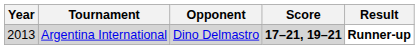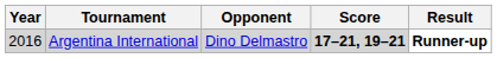 <table class="sortable wikitable" style="font-size: 90%;">
 <tr>
 <th>Year</th>
 <th>Tournament</th>
 <th>Opponent</th>
 <th>Score</th>
 <th>Result</th>
 </tr>
 <tr style="background:#D5D5D5">
-<td align="center">2013</td>
+<td align="center">2016</td>
 <td align="left"><a href='#'>Argentina International</a></td>
 <td align="left"> <a href='#'>Dino Delmastro</a></td>
 <td align="left"><strong>17–21, 19–21</strong></td>
 <td style="text-align:left; background:white"> <strong>Runner-up</strong></td>
 </tr>
 </table>
